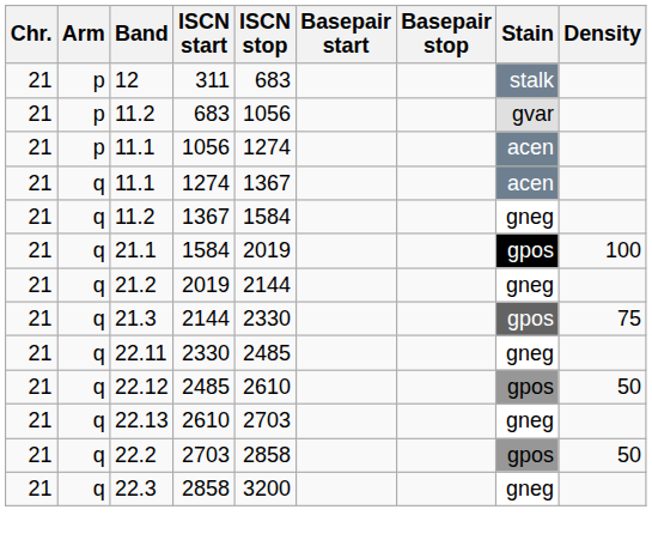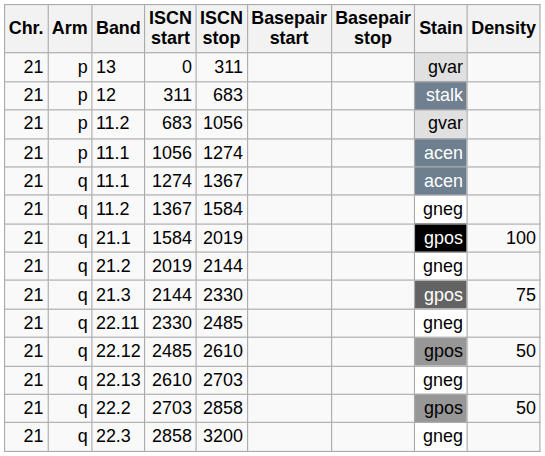 <table class="wikitable" style="text-align:right">
 <tr>
 <th>Chr.</th>
 <th>Arm</th>
 <th>Band</th>
 <th>ISCN<br>start</th>
 <th>ISCN<br>stop</th>
 <th>Basepair<br>start</th>
 <th>Basepair<br>stop</th>
 <th>Stain</th>
 <th>Density</th>
+</tr>
+<tr>
+<td>21</td>
+<td>p</td>
+<td style="text-align:left">13</td>
+<td>0</td>
+<td>311</td>
+<td></td>
+<td></td>
+<td style="background:#e0e0e0">gvar</td>
+<td></td>
 </tr>
 <tr>
 <td>21</td>
 <td>p</td>
 <td style="text-align:left">12</td>
 <td>311</td>
 <td>683</td>
 <td></td>
 <td></td>
 <td style="background:#708090; color:white;">stalk</td>
 <td></td>
 </tr>
 <tr>
 <td>21</td>
 <td>p</td>
 <td style="text-align:left">11.2</td>
 <td>683</td>
 <td>1056</td>
 <td></td>
 <td></td>
 <td style="background:#e0e0e0">gvar</td>
 <td></td>
 </tr>
 <tr>
 <td>21</td>
 <td>p</td>
 <td style="text-align:left">11.1</td>
 <td>1056</td>
 <td>1274</td>
 <td></td>
 <td></td>
 <td style="background:#6e7f8f; color:white;">acen</td>
 <td></td>
 </tr>
 <tr>
 <td>21</td>
 <td>q</td>
 <td style="text-align:left">11.1</td>
 <td>1274</td>
 <td>1367</td>
 <td></td>
 <td></td>
 <td style="background:#6e7f8f; color:white;">acen</td>
 <td></td>
 </tr>
 <tr>
 <td>21</td>
 <td>q</td>
 <td style="text-align:left">11.2</td>
 <td>1367</td>
 <td>1584</td>
 <td></td>
 <td></td>
 <td style="background:white">gneg</td>
 <td></td>
 </tr>
 <tr>
 <td>21</td>
 <td>q</td>
 <td style="text-align:left">21.1</td>
 <td>1584</td>
 <td>2019</td>
 <td></td>
 <td></td>
 <td style="background:black; color:white;">gpos</td>
 <td>100</td>
 </tr>
 <tr>
 <td>21</td>
 <td>q</td>
 <td style="text-align:left">21.2</td>
 <td>2019</td>
 <td>2144</td>
 <td></td>
 <td></td>
 <td style="background:white">gneg</td>
 <td></td>
 </tr>
 <tr>
 <td>21</td>
 <td>q</td>
 <td style="text-align:left">21.3</td>
 <td>2144</td>
 <td>2330</td>
 <td></td>
 <td></td>
 <td style="background:#636363; color:white;">gpos</td>
 <td>75</td>
 </tr>
 <tr>
 <td>21</td>
 <td>q</td>
 <td style="text-align:left">22.11</td>
 <td>2330</td>
 <td>2485</td>
 <td></td>
 <td></td>
 <td style="background:white">gneg</td>
 <td></td>
 </tr>
 <tr>
 <td>21</td>
 <td>q</td>
 <td style="text-align:left">22.12</td>
 <td>2485</td>
 <td>2610</td>
 <td></td>
 <td></td>
 <td style="background:#979797">gpos</td>
 <td>50</td>
 </tr>
 <tr>
 <td>21</td>
 <td>q</td>
 <td style="text-align:left">22.13</td>
 <td>2610</td>
 <td>2703</td>
 <td></td>
 <td></td>
 <td style="background:white">gneg</td>
 <td></td>
 </tr>
 <tr>
 <td>21</td>
 <td>q</td>
 <td style="text-align:left">22.2</td>
 <td>2703</td>
 <td>2858</td>
 <td></td>
 <td></td>
 <td style="background:#979797">gpos</td>
 <td>50</td>
 </tr>
 <tr>
 <td>21</td>
 <td>q</td>
 <td style="text-align:left">22.3</td>
 <td>2858</td>
 <td>3200</td>
 <td></td>
 <td></td>
 <td style="background:white">gneg</td>
 <td></td>
 </tr>
 </table>
